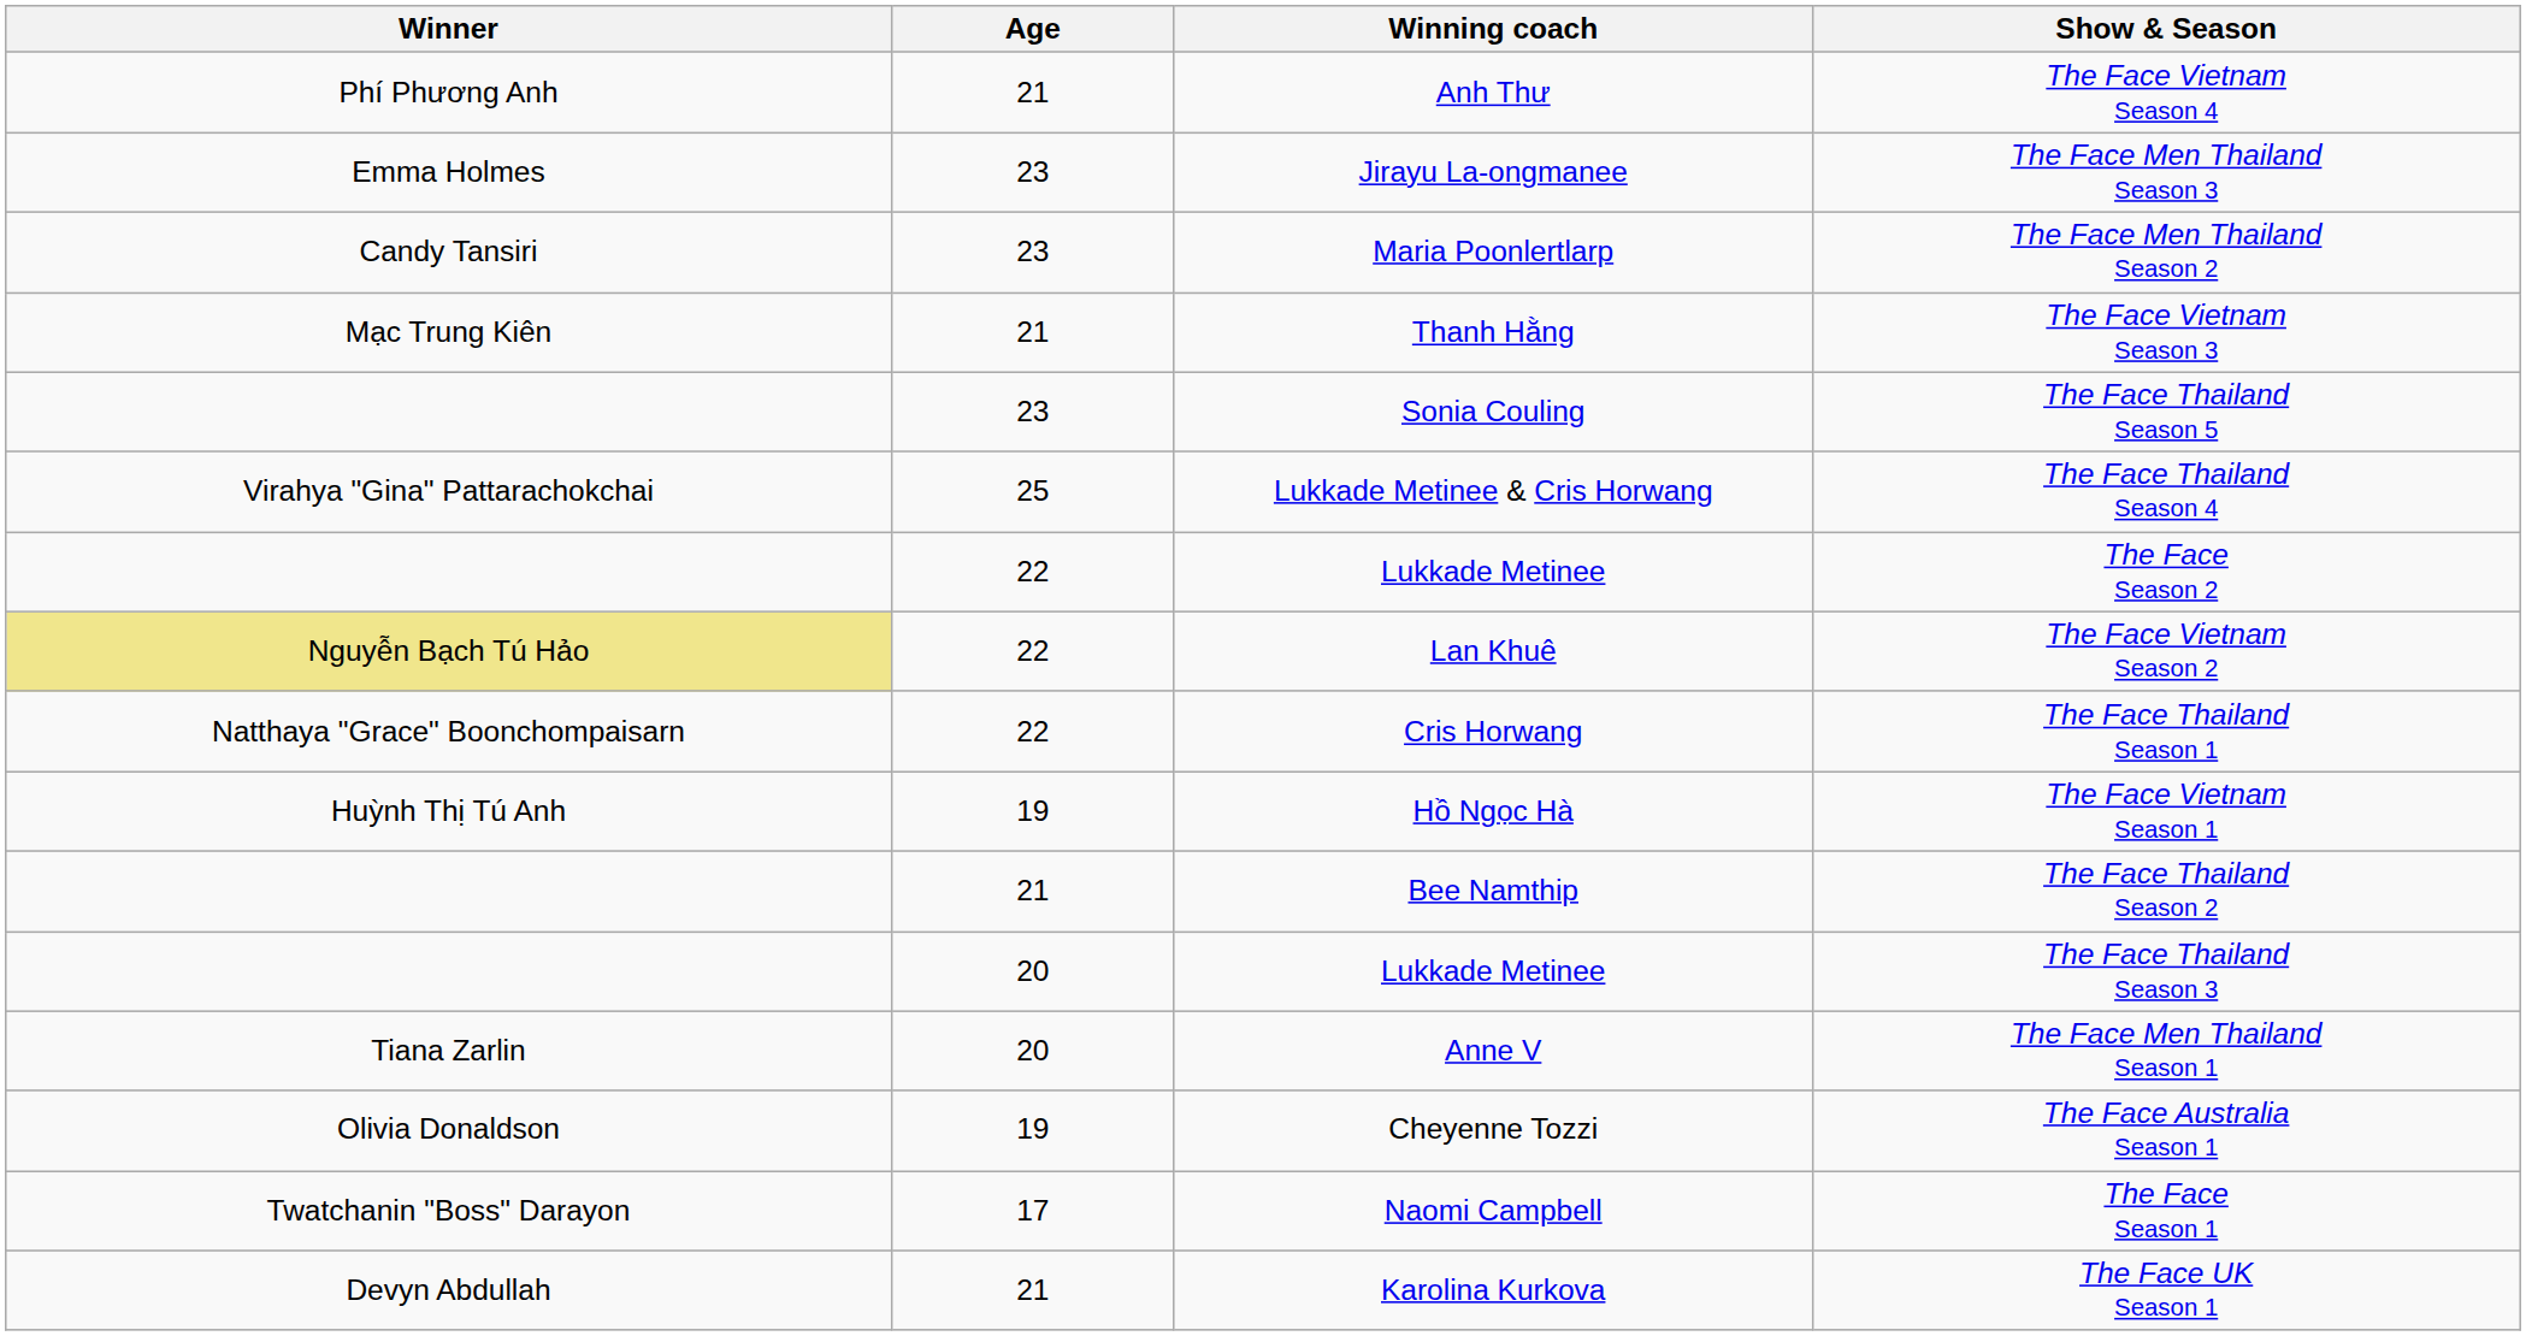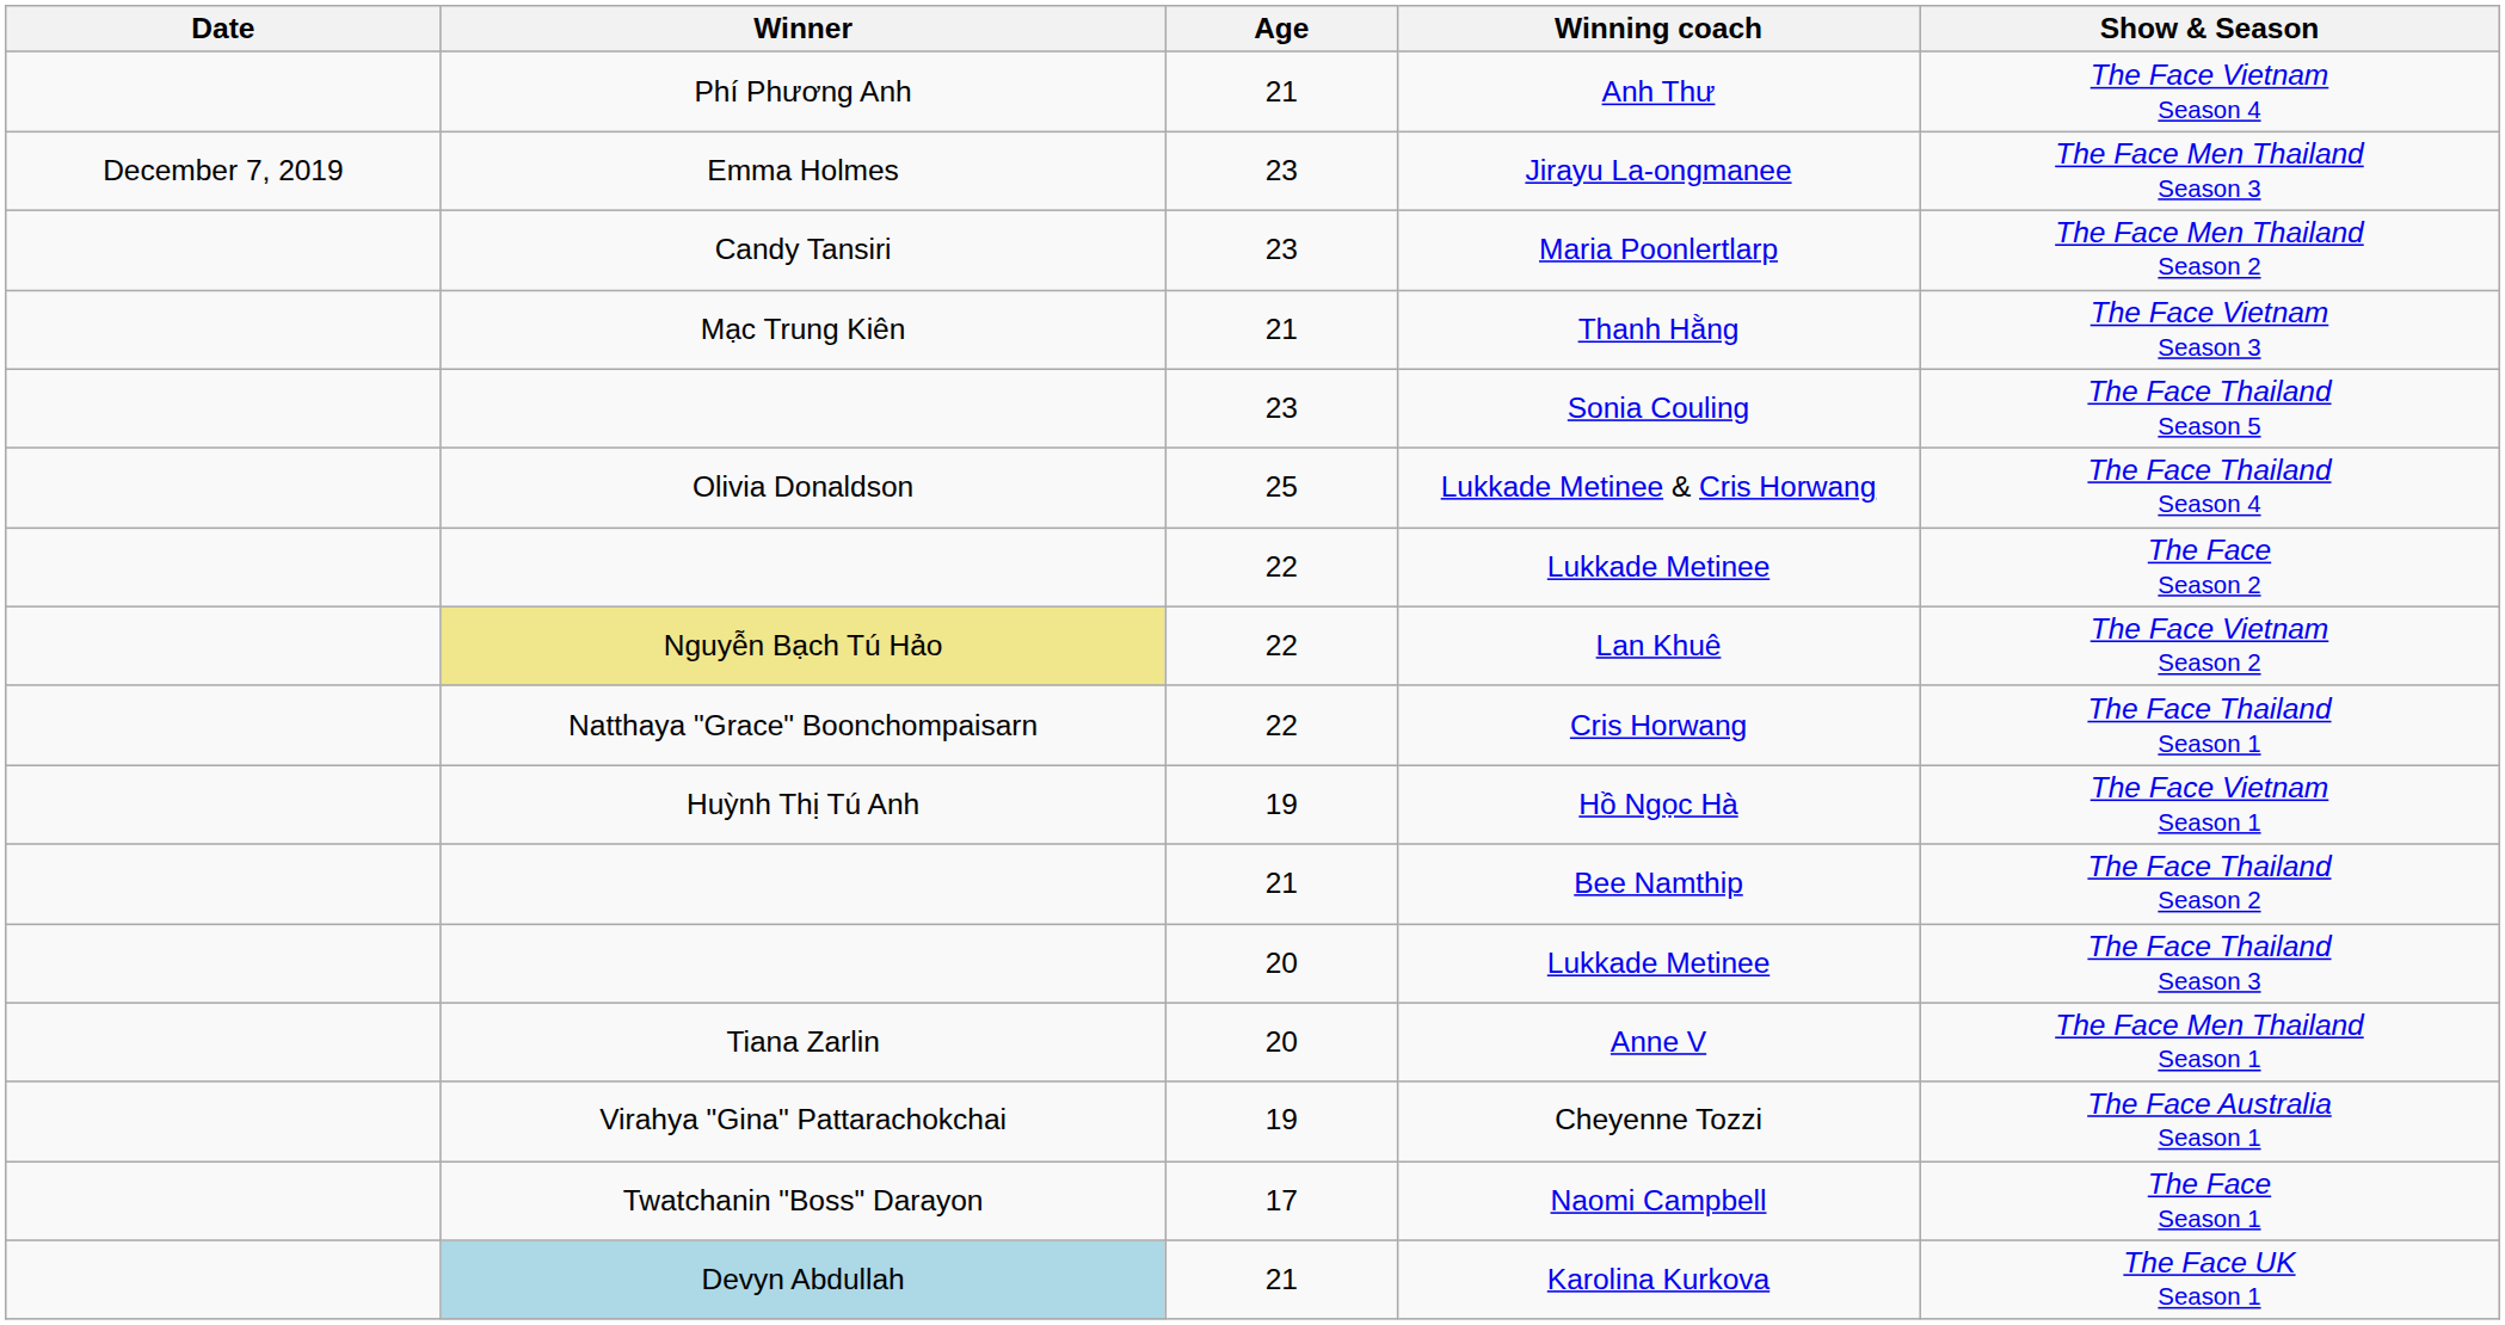 <table class="wikitable sortable collapsible autocollapse" style="text-align:center;">
 <tr>
+<th width=15%>Date</th>
 <th width=25%>Winner</th>
 <th width=8%>Age</th>
 <th width=18%>Winning coach</th>
 <th width=20%>Show & Season</th>
 </tr>
 <tr>
+<td></td>
 <td>Phí Phương Anh</td>
 <td>21</td>
 <td><a href='#'>Anh Thư</a></td>
 <td><em><a href='#'>The Face Vietnam</a></em><br><small><a href='#'>Season 4</a></small></td>
 </tr>
 <tr>
+<td>December 7, 2019</td>
 <td>Emma Holmes</td>
 <td>23</td>
 <td><a href='#'>Jirayu La-ongmanee</a></td>
 <td><em><a href='#'>The Face Men Thailand</a></em><br><small><a href='#'>Season 3</a></small></td>
 </tr>
 <tr>
+<td></td>
 <td>Candy Tansiri</td>
 <td>23</td>
 <td><a href='#'>Maria Poonlertlarp</a></td>
 <td><em><a href='#'>The Face Men Thailand</a></em><br><small><a href='#'>Season 2</a></small></td>
 </tr>
 <tr>
+<td></td>
 <td>Mạc Trung Kiên</td>
 <td>21</td>
 <td><a href='#'>Thanh Hằng</a></td>
 <td><em><a href='#'>The Face Vietnam</a></em><br><small><a href='#'>Season 3</a></small></td>
 </tr>
 <tr>
 <td></td>
+<td></td>
 <td>23</td>
 <td><a href='#'>Sonia Couling</a></td>
 <td><em><a href='#'>The Face Thailand</a></em><br><small><a href='#'>Season 5</a></small></td>
 </tr>
 <tr>
-<td>Virahya "Gina" Pattarachokchai</td>
+<td></td>
+<td>Olivia Donaldson</td>
 <td>25</td>
 <td><a href='#'>Lukkade Metinee</a> & <a href='#'>Cris Horwang</a></td>
 <td><em><a href='#'>The Face Thailand</a></em><br><small><a href='#'>Season 4</a></small></td>
 </tr>
 <tr>
 <td></td>
+<td></td>
 <td>22</td>
 <td><a href='#'>Lukkade Metinee</a></td>
 <td><em><a href='#'>The Face</a></em><br><small><a href='#'>Season 2</a></small></td>
 </tr>
 <tr>
+<td></td>
 <td style="background: khaki;">Nguyễn Bạch Tú Hảo</td>
 <td>22</td>
 <td><a href='#'>Lan Khuê</a></td>
 <td><em><a href='#'>The Face Vietnam</a></em><br><small><a href='#'>Season 2</a></small></td>
 </tr>
 <tr>
+<td></td>
 <td>Natthaya "Grace" Boonchompaisarn</td>
 <td>22</td>
 <td><a href='#'>Cris Horwang</a></td>
 <td><em><a href='#'>The Face Thailand</a></em><br><small><a href='#'>Season 1</a></small></td>
 </tr>
 <tr>
+<td></td>
 <td>Huỳnh Thị Tú Anh</td>
 <td>19</td>
 <td><a href='#'>Hồ Ngọc Hà</a></td>
 <td><em><a href='#'>The Face Vietnam</a></em><br><small><a href='#'>Season 1</a></small></td>
 </tr>
 <tr>
 <td></td>
+<td></td>
 <td>21</td>
 <td><a href='#'>Bee Namthip</a></td>
 <td><em><a href='#'>The Face Thailand</a></em><br><small><a href='#'>Season 2</a></small></td>
 </tr>
 <tr>
 <td></td>
+<td></td>
 <td>20</td>
 <td><a href='#'>Lukkade Metinee</a></td>
 <td><em><a href='#'>The Face Thailand</a></em><br><small><a href='#'>Season 3</a></small></td>
 </tr>
 <tr>
+<td></td>
 <td>Tiana Zarlin</td>
 <td>20</td>
 <td><a href='#'>Anne V</a></td>
 <td><em><a href='#'>The Face Men Thailand</a></em><br><small><a href='#'>Season 1</a></small></td>
 </tr>
 <tr>
-<td>Olivia Donaldson</td>
+<td></td>
+<td>Virahya "Gina" Pattarachokchai</td>
 <td>19</td>
 <td>Cheyenne Tozzi</td>
 <td><em><a href='#'>The Face Australia</a></em><br><small><a href='#'>Season 1</a></small></td>
 </tr>
 <tr>
+<td></td>
 <td>Twatchanin "Boss" Darayon</td>
 <td>17</td>
 <td><a href='#'>Naomi Campbell</a></td>
 <td><em><a href='#'>The Face</a></em><br><small><a href='#'>Season 1</a></small></td>
 </tr>
 <tr>
-<td>Devyn Abdullah</td>
+<td></td>
+<td style="background: lightblue;">Devyn Abdullah</td>
 <td>21</td>
 <td><a href='#'>Karolina Kurkova</a></td>
 <td><em><a href='#'>The Face UK</a></em><br><small><a href='#'>Season 1</a></small></td>
 </tr>
 </table>
